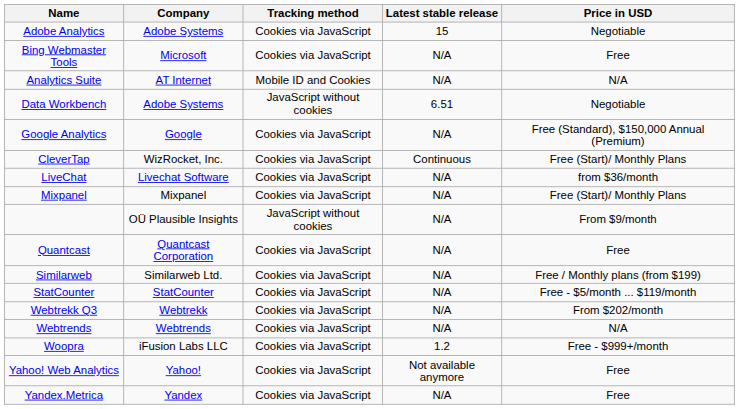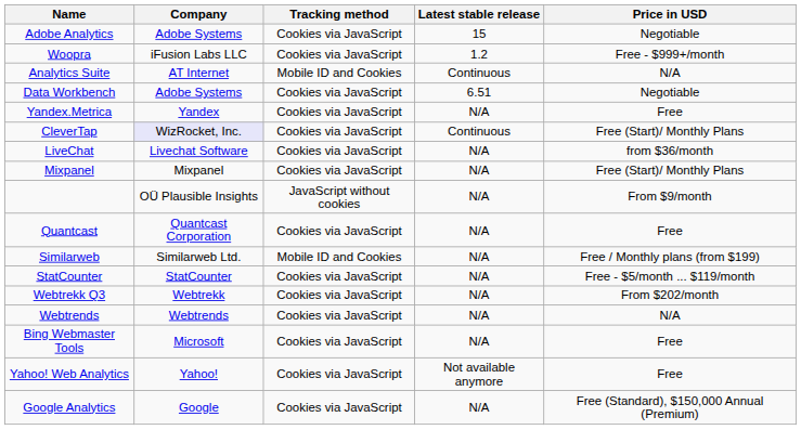 <table class="wikitable sortable" style="font-size: 85%; text-align: center; width: auto;">
 <tr>
 <th>Name</th>
 <th>Company</th>
 <th>Tracking method</th>
 <th>Latest stable release</th>
 <th>Price in USD</th>
 </tr>
 <tr>
 <td><a href='#'>Adobe Analytics</a></td>
 <td><a href='#'>Adobe Systems</a></td>
 <td>Cookies via JavaScript</td>
 <td>15</td>
 <td>Negotiable</td>
 </tr>
 <tr>
-<td><a href='#'>Bing Webmaster Tools</a></td>
-<td><a href='#'>Microsoft</a></td>
+<td><a href='#'>Woopra</a></td>
+<td>iFusion Labs LLC</td>
+<td>Cookies via JavaScript</td>
+<td>1.2</td>
+<td>Free - $999+/month</td>
+</tr>
+<tr>
+<td><a href='#'>Analytics Suite</a></td>
+<td><a href='#'>AT Internet</a></td>
+<td>Mobile ID and Cookies</td>
+<td>Continuous</td>
+<td>N/A</td>
+</tr>
+<tr>
+<td><a href='#'>Data Workbench</a></td>
+<td><a href='#'>Adobe Systems</a></td>
+<td>Cookies via JavaScript</td>
+<td>6.51</td>
+<td>Negotiable</td>
+</tr>
+<tr>
+<td><a href='#'>Yandex.Metrica</a></td>
+<td><a href='#'>Yandex</a></td>
 <td>Cookies via JavaScript</td>
 <td>N/A</td>
 <td>Free</td>
 </tr>
 <tr>
-<td><a href='#'>Analytics Suite</a></td>
-<td><a href='#'>AT Internet</a></td>
-<td>Mobile ID and Cookies</td>
-<td>N/A</td>
-<td>N/A</td>
-</tr>
-<tr>
-<td><a href='#'>Data Workbench</a></td>
-<td><a href='#'>Adobe Systems</a></td>
-<td>JavaScript without cookies</td>
-<td>6.51</td>
-<td>Negotiable</td>
-</tr>
-<tr>
-<td><a href='#'>Google Analytics</a></td>
-<td><a href='#'>Google</a></td>
-<td>Cookies via JavaScript</td>
-<td>N/A</td>
-<td>Free (Standard), $150,000 Annual (Premium)</td>
-</tr>
-<tr>
 <td><a href='#'>CleverTap</a></td>
-<td>WizRocket, Inc.</td>
+<td style="background: lavender;">WizRocket, Inc.</td>
 <td>Cookies via JavaScript</td>
 <td>Continuous</td>
 <td>Free (Start)/ Monthly Plans</td>
 </tr>
 <tr>
 <td><a href='#'>LiveChat</a></td>
 <td><a href='#'>Livechat Software</a></td>
 <td>Cookies via JavaScript</td>
 <td>N/A</td>
 <td>from $36/month</td>
 </tr>
 <tr>
 <td><a href='#'>Mixpanel</a></td>
 <td>Mixpanel</td>
 <td>Cookies via JavaScript</td>
 <td>N/A</td>
 <td>Free (Start)/ Monthly Plans</td>
 </tr>
 <tr>
 <td></td>
 <td>OÜ Plausible Insights</td>
 <td>JavaScript without cookies</td>
 <td>N/A</td>
 <td>From $9/month</td>
 </tr>
 <tr>
 <td><a href='#'>Quantcast</a></td>
 <td><a href='#'>Quantcast Corporation</a></td>
 <td>Cookies via JavaScript</td>
 <td>N/A</td>
 <td>Free</td>
 </tr>
 <tr>
 <td><a href='#'>Similarweb</a></td>
 <td>Similarweb Ltd.</td>
-<td>Cookies via JavaScript</td>
+<td>Mobile ID and Cookies</td>
 <td>N/A</td>
 <td>Free / Monthly plans (from $199)</td>
 </tr>
 <tr>
 <td><a href='#'>StatCounter</a></td>
 <td><a href='#'>StatCounter</a></td>
 <td>Cookies via JavaScript</td>
 <td>N/A</td>
 <td>Free -  $5/month ... $119/month</td>
 </tr>
 <tr>
 <td><a href='#'>Webtrekk Q3</a></td>
 <td><a href='#'>Webtrekk</a></td>
 <td>Cookies via JavaScript</td>
 <td>N/A</td>
 <td>From $202/month</td>
 </tr>
 <tr>
 <td><a href='#'>Webtrends</a></td>
 <td><a href='#'>Webtrends</a></td>
 <td>Cookies via JavaScript</td>
 <td>N/A</td>
 <td>N/A</td>
 </tr>
 <tr>
-<td><a href='#'>Woopra</a></td>
-<td>iFusion Labs LLC</td>
+<td><a href='#'>Bing Webmaster Tools</a></td>
+<td><a href='#'>Microsoft</a></td>
 <td>Cookies via JavaScript</td>
-<td>1.2</td>
-<td>Free - $999+/month</td>
+<td>N/A</td>
+<td>Free</td>
 </tr>
 <tr>
 <td><a href='#'>Yahoo! Web Analytics</a></td>
 <td><a href='#'>Yahoo!</a></td>
 <td>Cookies via JavaScript</td>
 <td>Not available anymore</td>
 <td>Free</td>
 </tr>
 <tr>
-<td><a href='#'>Yandex.Metrica</a></td>
-<td><a href='#'>Yandex</a></td>
+<td><a href='#'>Google Analytics</a></td>
+<td><a href='#'>Google</a></td>
 <td>Cookies via JavaScript</td>
 <td>N/A</td>
-<td>Free</td>
+<td>Free (Standard), $150,000 Annual (Premium)</td>
 </tr>
 </table>
